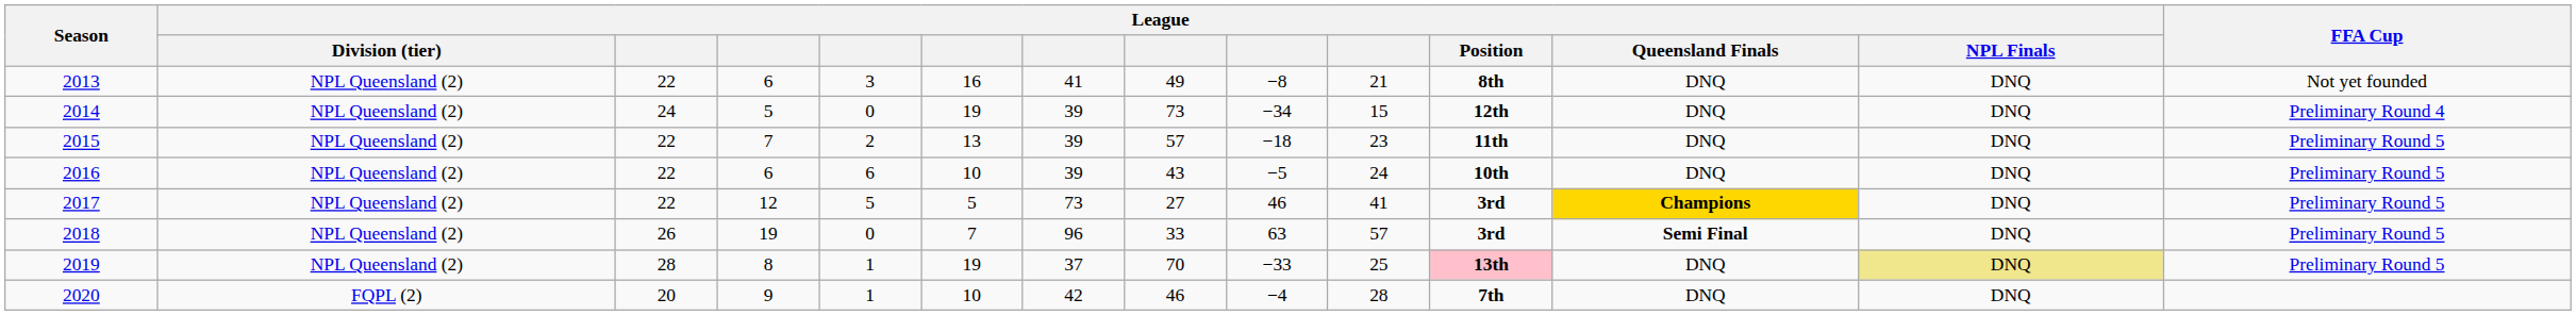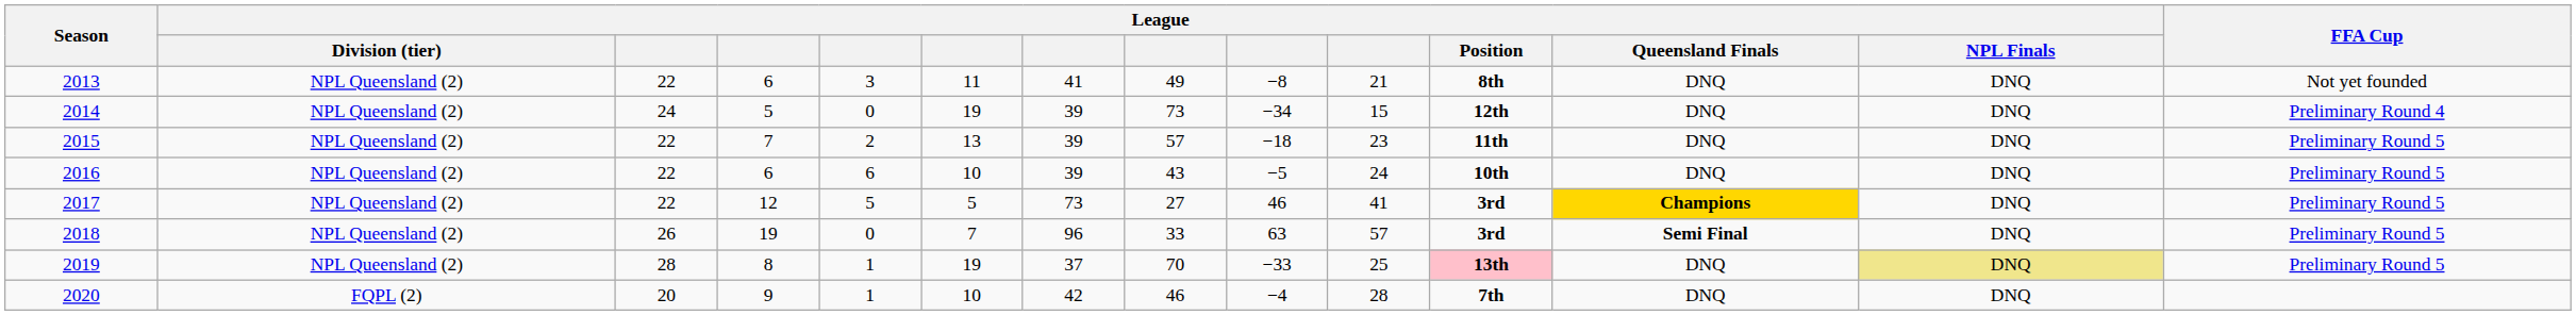 <table class="wikitable" style="text-align:center; font-size:85%;width:95%; text-align:center">
 <tr>
 <th rowspan=2 width=3%>Season</th>
 <th rowspan=1 colspan=12 width=28%>League</th>
 <th rowspan=2 width=8%><a href='#'>FFA Cup</a></th>
 </tr>
 <tr>
 <th width=9%>Division (tier)</th>
 <th width=2%></th>
 <th width=2%></th>
 <th width=2%></th>
 <th width=2%></th>
 <th width=2%></th>
 <th width=2%></th>
 <th width=2%></th>
 <th width=2%></th>
 <th width=2%>Position</th>
 <th width=6%>Queensland Finals</th>
 <th width=6%><a href='#'>NPL Finals</a></th>
 </tr>
 <tr>
 <td><a href='#'>2013</a></td>
 <td><a href='#'>NPL Queensland</a>  (2)</td>
 <td>22</td>
 <td>6</td>
 <td>3</td>
-<td>16</td>
+<td>11</td>
 <td>41</td>
 <td>49</td>
 <td>−8</td>
 <td>21</td>
 <td><strong>8th</strong></td>
 <td>DNQ</td>
 <td>DNQ</td>
 <td>Not yet founded</td>
 </tr>
 <tr>
 <td><a href='#'>2014</a></td>
 <td><a href='#'>NPL Queensland</a>  (2)</td>
 <td>24</td>
 <td>5</td>
 <td>0</td>
 <td>19</td>
 <td>39</td>
 <td>73</td>
 <td>−34</td>
 <td>15</td>
 <td><strong>12th</strong></td>
 <td>DNQ</td>
 <td>DNQ</td>
 <td><a href='#'>Preliminary Round 4</a></td>
 </tr>
 <tr>
 <td><a href='#'>2015</a></td>
 <td><a href='#'>NPL Queensland</a>  (2)</td>
 <td>22</td>
 <td>7</td>
 <td>2</td>
 <td>13</td>
 <td>39</td>
 <td>57</td>
 <td>−18</td>
 <td>23</td>
 <td><strong>11th</strong></td>
 <td>DNQ</td>
 <td>DNQ</td>
 <td><a href='#'>Preliminary Round 5</a></td>
 </tr>
 <tr>
 <td><a href='#'>2016</a></td>
 <td><a href='#'>NPL Queensland</a>  (2)</td>
 <td>22</td>
 <td>6</td>
 <td>6</td>
 <td>10</td>
 <td>39</td>
 <td>43</td>
 <td>−5</td>
 <td>24</td>
 <td><strong>10th</strong></td>
 <td>DNQ</td>
 <td>DNQ</td>
 <td><a href='#'>Preliminary Round 5</a></td>
 </tr>
 <tr>
 <td><a href='#'>2017</a></td>
 <td><a href='#'>NPL Queensland</a>  (2)</td>
 <td>22</td>
 <td>12</td>
 <td>5</td>
 <td>5</td>
 <td>73</td>
 <td>27</td>
 <td>46</td>
 <td>41</td>
 <td><strong>3rd</strong></td>
 <td bgcolor=gold><strong>Champions</strong></td>
 <td>DNQ</td>
 <td><a href='#'>Preliminary Round 5</a></td>
 </tr>
 <tr>
 <td><a href='#'>2018</a></td>
 <td><a href='#'>NPL Queensland</a>  (2)</td>
 <td>26</td>
 <td>19</td>
 <td>0</td>
 <td>7</td>
 <td>96</td>
 <td>33</td>
 <td>63</td>
 <td>57</td>
 <td><strong>3rd</strong></td>
 <td><strong>Semi Final</strong></td>
 <td>DNQ</td>
 <td><a href='#'>Preliminary Round 5</a></td>
 </tr>
 <tr>
 <td><a href='#'>2019</a></td>
 <td><a href='#'>NPL Queensland</a>  (2)</td>
 <td>28</td>
 <td>8</td>
 <td>1</td>
 <td>19</td>
 <td>37</td>
 <td>70</td>
 <td>−33</td>
 <td>25</td>
 <td bgcolor=pink><strong>13th</strong></td>
 <td>DNQ</td>
 <td style="background: khaki;">DNQ</td>
 <td><a href='#'>Preliminary Round 5</a></td>
 </tr>
 <tr>
 <td><a href='#'>2020</a></td>
 <td><a href='#'>FQPL</a>  (2)</td>
 <td>20</td>
 <td>9</td>
 <td>1</td>
 <td>10</td>
 <td>42</td>
 <td>46</td>
 <td>−4</td>
 <td>28</td>
 <td><strong>7th</strong></td>
 <td>DNQ</td>
 <td>DNQ</td>
 <td FFQ Cup Not Run></td>
 </tr>
 </table>
